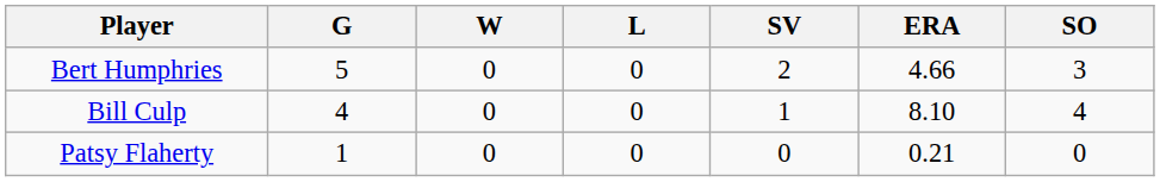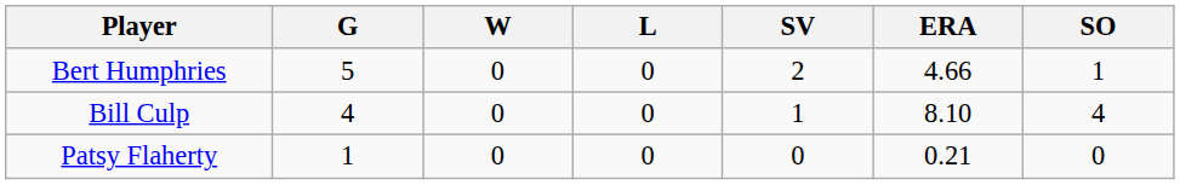 <table class="wikitable sortable">
 <tr>
 <th bgcolor="#DDDDFF" width="16%">Player</th>
 <th bgcolor="#DDDDFF" width="9%">G</th>
 <th bgcolor="#DDDDFF" width="9%">W</th>
 <th bgcolor="#DDDDFF" width="9%">L</th>
 <th bgcolor="#DDDDFF" width="9%">SV</th>
 <th bgcolor="#DDDDFF" width="9%">ERA</th>
 <th bgcolor="#DDDDFF" width="9%">SO</th>
 </tr>
 <tr align="center">
 <td><a href='#'>Bert Humphries</a></td>
 <td>5</td>
 <td>0</td>
 <td>0</td>
 <td>2</td>
 <td>4.66</td>
-<td>3</td>
+<td>1</td>
 </tr>
 <tr align="center">
 <td><a href='#'>Bill Culp</a></td>
 <td>4</td>
 <td>0</td>
 <td>0</td>
 <td>1</td>
 <td>8.10</td>
 <td>4</td>
 </tr>
 <tr align="center">
 <td><a href='#'>Patsy Flaherty</a></td>
 <td>1</td>
 <td>0</td>
 <td>0</td>
 <td>0</td>
 <td>0.21</td>
 <td>0</td>
 </tr>
 </table>
